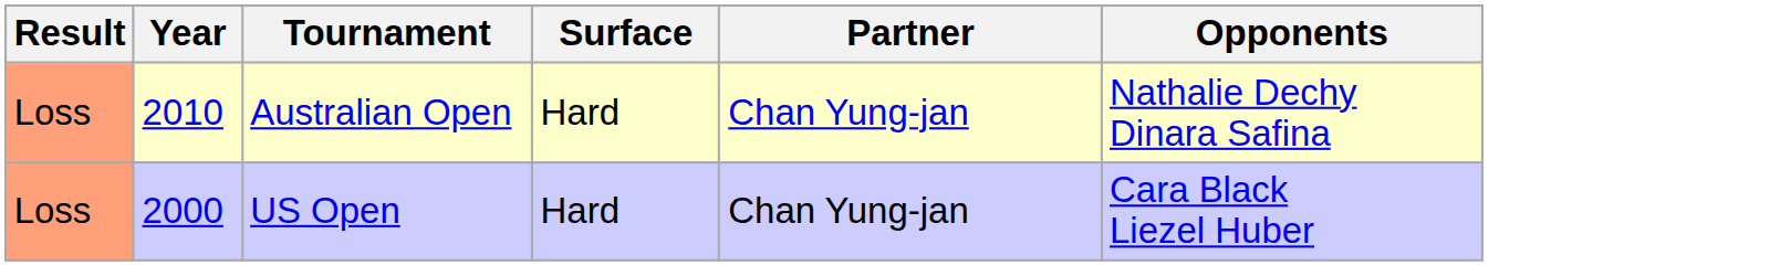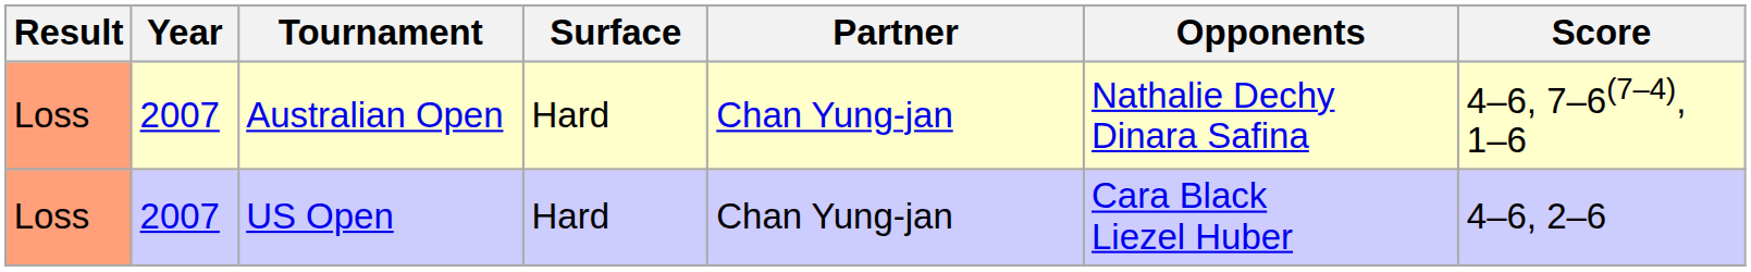 <table class="sortable wikitable">
 <tr>
 <th width="40">Result</th>
 <th width="40">Year</th>
 <th width="120">Tournament</th>
 <th width="75">Surface</th>
 <th width="160">Partner</th>
 <th width="160">Opponents</th>
+<th width="120">Score</th>
 </tr>
 <tr style="background:#ffc;">
 <td bgcolor="FFA07A">Loss</td>
-<td><a href='#'>2010</a></td>
+<td><a href='#'>2007</a></td>
 <td><a href='#'>Australian Open</a></td>
 <td>Hard</td>
 <td> <a href='#'>Chan Yung-jan</a></td>
 <td> <a href='#'>Nathalie Dechy</a> <br>  <a href='#'>Dinara Safina</a></td>
+<td>4–6, 7–6<sup>(7–4)</sup>, 1–6</td>
 </tr>
 <tr style="background:#ccf;">
 <td bgcolor="FFA07A">Loss</td>
-<td><a href='#'>2000</a></td>
+<td><a href='#'>2007</a></td>
 <td><a href='#'>US Open</a></td>
 <td>Hard</td>
 <td> Chan Yung-jan</td>
 <td> <a href='#'>Cara Black</a> <br>  <a href='#'>Liezel Huber</a></td>
+<td>4–6, 2–6</td>
 </tr>
 </table>
